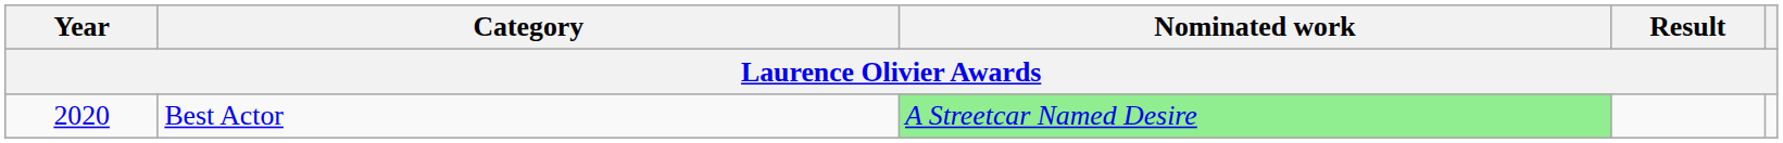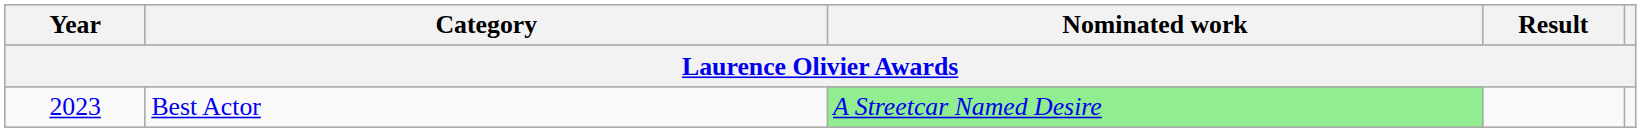 <table class=wikitable>
 <tr>
 <th scope="col" style="width:5em;">Year</th>
 <th scope="col" style="width:26em;">Category</th>
 <th scope="col" style="width:25em;">Nominated work</th>
 <th scope="col" style="width:5em;">Result</th>
 <th></th>
 </tr>
 <tr>
 <th colspan=5><a href='#'>Laurence Olivier Awards</a></th>
 </tr>
 <tr>
-<td style="text-align:center;"><a href='#'>2020</a></td>
+<td style="text-align:center;"><a href='#'>2023</a></td>
 <td><a href='#'>Best Actor</a></td>
 <td style="background: lightgreen;"><em><a href='#'>A Streetcar Named Desire</a></em></td>
 <td></td>
 <td style="text-align:center;"></td>
 </tr>
 </table>
